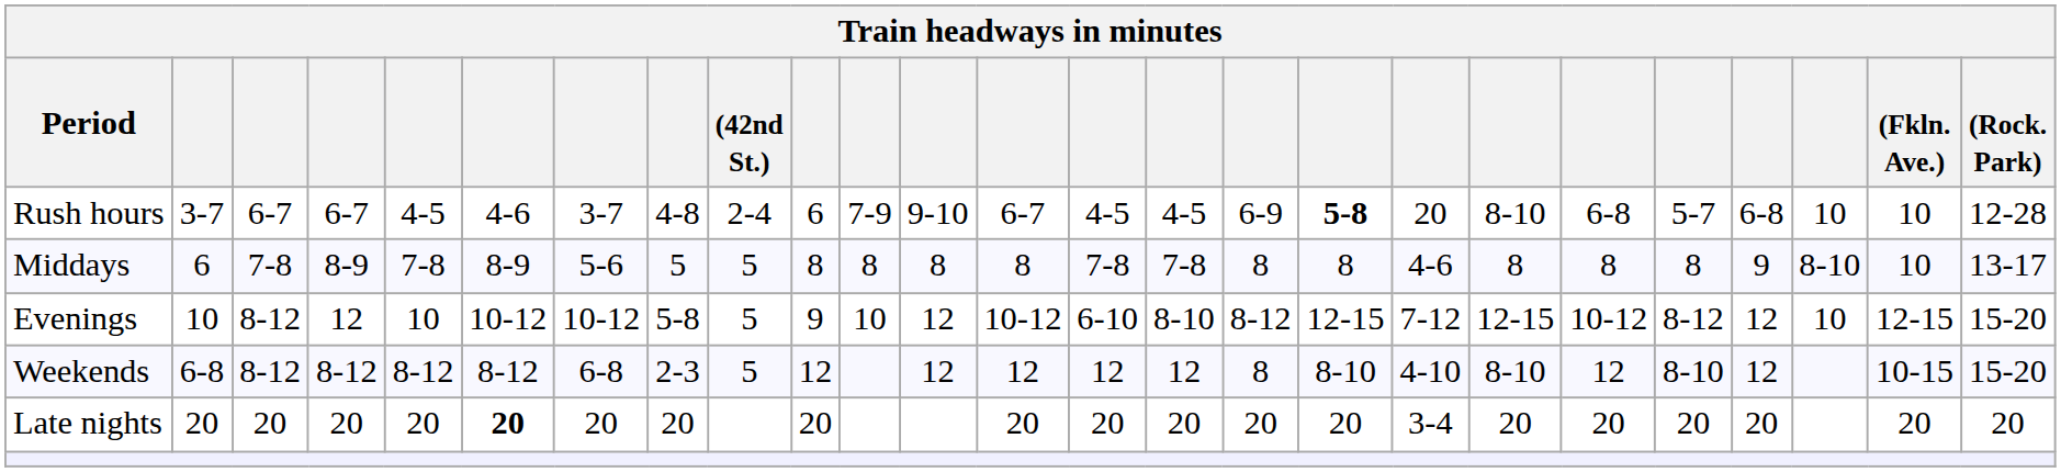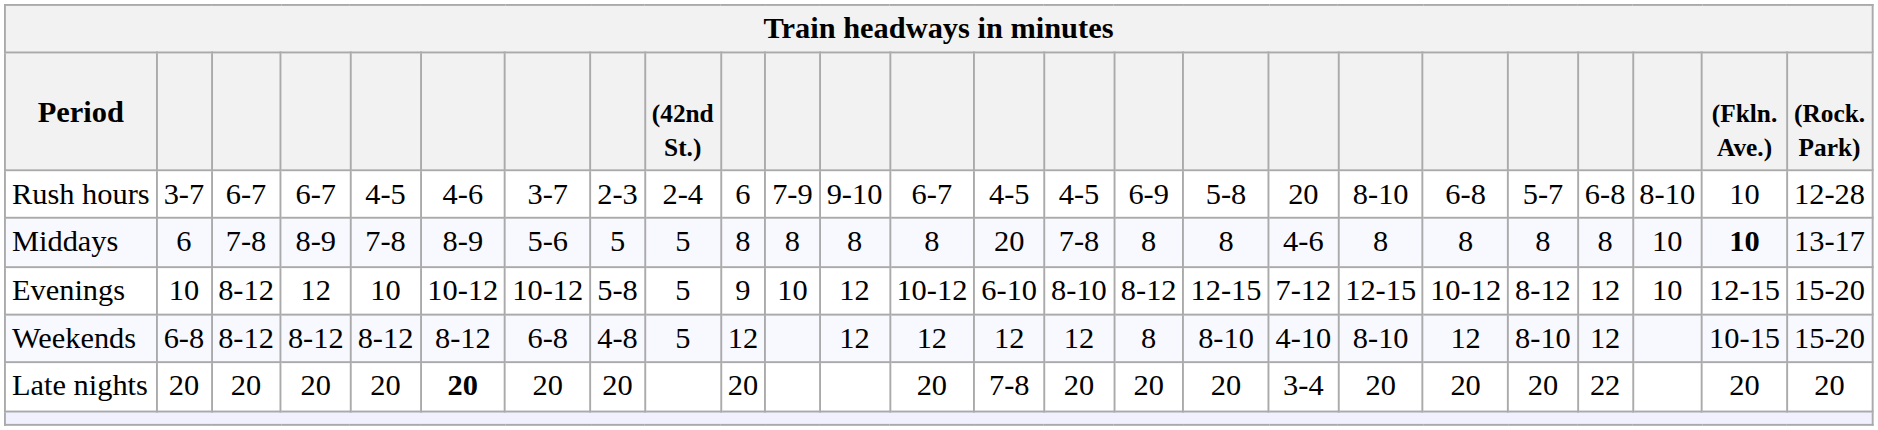 <table class="wikitable">
 <tr>
 <th colspan="25" class="hintergrundfarbe6">Train headways in minutes</th>
 </tr>
 <tr style="background-color: #F0F0FF">
 <th>Period</th>
 <th></th>
 <th></th>
 <th></th>
 <th></th>
 <th></th>
 <th><br><br></th>
 <th><br><br></th>
 <th><br><small>(42nd<br>St.)</small><br></th>
 <th></th>
 <th></th>
 <th></th>
 <th></th>
 <th></th>
 <th><br><br></th>
 <th></th>
 <th><br></th>
 <th></th>
 <th></th>
 <th></th>
 <th></th>
 <th></th>
 <th></th>
 <th><br><small>(Fkln.<br>Ave.)</small><br></th>
 <th><br><small>(Rock.<br>Park)</small><br></th>
 </tr>
 <tr style="background-color: #FFFFFF" align="center">
 <td style="text-align:left;">Rush hours</td>
 <td>3-7</td>
 <td>6-7</td>
 <td>6-7</td>
 <td>4-5</td>
 <td>4-6</td>
 <td>3-7</td>
-<td>4-8</td>
+<td>2-3</td>
 <td>2-4</td>
 <td>6</td>
 <td>7-9</td>
 <td>9-10</td>
 <td>6-7</td>
 <td>4-5</td>
 <td>4-5</td>
 <td>6-9</td>
-<td><strong>5-8</strong></td>
+<td>5-8</td>
 <td>20</td>
 <td>8-10</td>
 <td>6-8</td>
 <td>5-7</td>
 <td>6-8</td>
-<td>10</td>
+<td>8-10</td>
 <td>10</td>
 <td>12-28</td>
 </tr>
 <tr style="background-color: #F8F8FF" align="center">
 <td style="text-align:left;">Middays</td>
 <td>6</td>
 <td>7-8</td>
 <td>8-9</td>
 <td>7-8</td>
 <td>8-9</td>
 <td>5-6</td>
 <td>5</td>
 <td>5</td>
 <td>8</td>
 <td>8</td>
 <td>8</td>
 <td>8</td>
-<td>7-8</td>
+<td>20</td>
 <td>7-8</td>
 <td>8</td>
 <td>8</td>
 <td>4-6</td>
 <td>8</td>
 <td>8</td>
 <td>8</td>
-<td>9</td>
-<td>8-10</td>
+<td>8</td>
 <td>10</td>
+<td><strong>10</strong></td>
 <td>13-17</td>
 </tr>
 <tr style="background-color: #FFFFFF" align="center">
 <td style="text-align:left;">Evenings</td>
 <td>10</td>
 <td>8-12</td>
 <td>12</td>
 <td>10</td>
 <td>10-12</td>
 <td>10-12</td>
 <td>5-8</td>
 <td>5</td>
 <td>9</td>
 <td>10</td>
 <td>12</td>
 <td>10-12</td>
 <td>6-10</td>
 <td>8-10</td>
 <td>8-12</td>
 <td>12-15</td>
 <td>7-12</td>
 <td>12-15</td>
 <td>10-12</td>
 <td>8-12</td>
 <td>12</td>
 <td>10</td>
 <td>12-15</td>
 <td>15-20</td>
 </tr>
 <tr style="background-color: #F8F8FF" align="center">
 <td style="text-align:left;">Weekends</td>
 <td>6-8</td>
 <td>8-12</td>
 <td>8-12</td>
 <td>8-12</td>
 <td>8-12</td>
 <td>6-8</td>
-<td>2-3</td>
+<td>4-8</td>
 <td>5</td>
 <td>12</td>
 <td></td>
 <td>12</td>
 <td>12</td>
 <td>12</td>
 <td>12</td>
 <td>8</td>
 <td>8-10</td>
 <td>4-10</td>
 <td>8-10</td>
 <td>12</td>
 <td>8-10</td>
 <td>12</td>
 <td></td>
 <td>10-15</td>
 <td>15-20</td>
 </tr>
 <tr style="background-color: #FFFFFF" align="center">
 <td style="text-align:left;">Late nights</td>
 <td>20</td>
 <td>20</td>
 <td>20</td>
 <td>20</td>
 <td><strong>20</strong></td>
 <td>20</td>
 <td>20</td>
 <td></td>
 <td>20</td>
 <td></td>
 <td></td>
 <td>20</td>
-<td>20</td>
+<td>7-8</td>
 <td>20</td>
 <td>20</td>
 <td>20</td>
 <td>3-4</td>
 <td>20</td>
 <td>20</td>
 <td>20</td>
-<td>20</td>
+<td>22</td>
 <td></td>
 <td>20</td>
 <td>20</td>
 </tr>
 <tr style="background-color: #f0f0ff" align="left">
 <td colspan="25"></td>
 </tr>
 </table>
